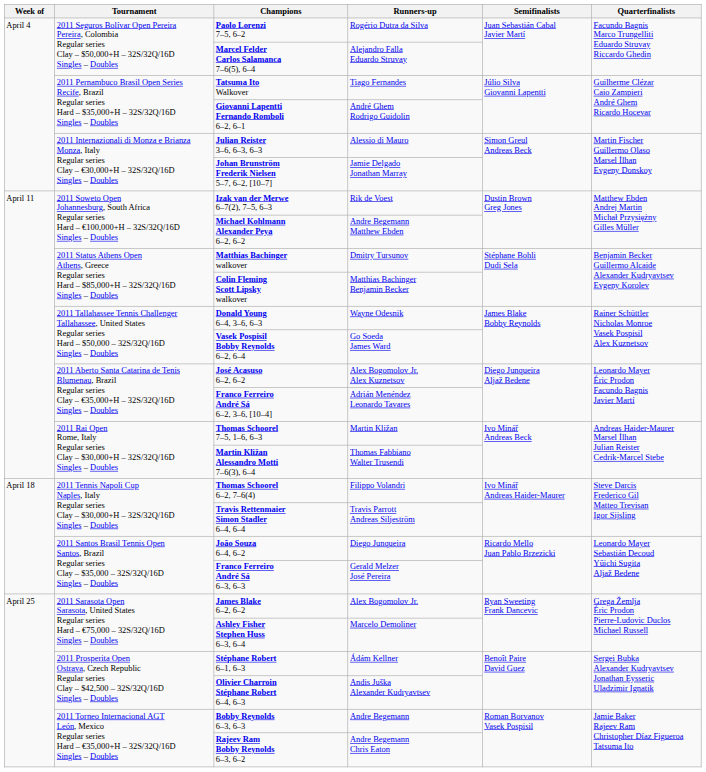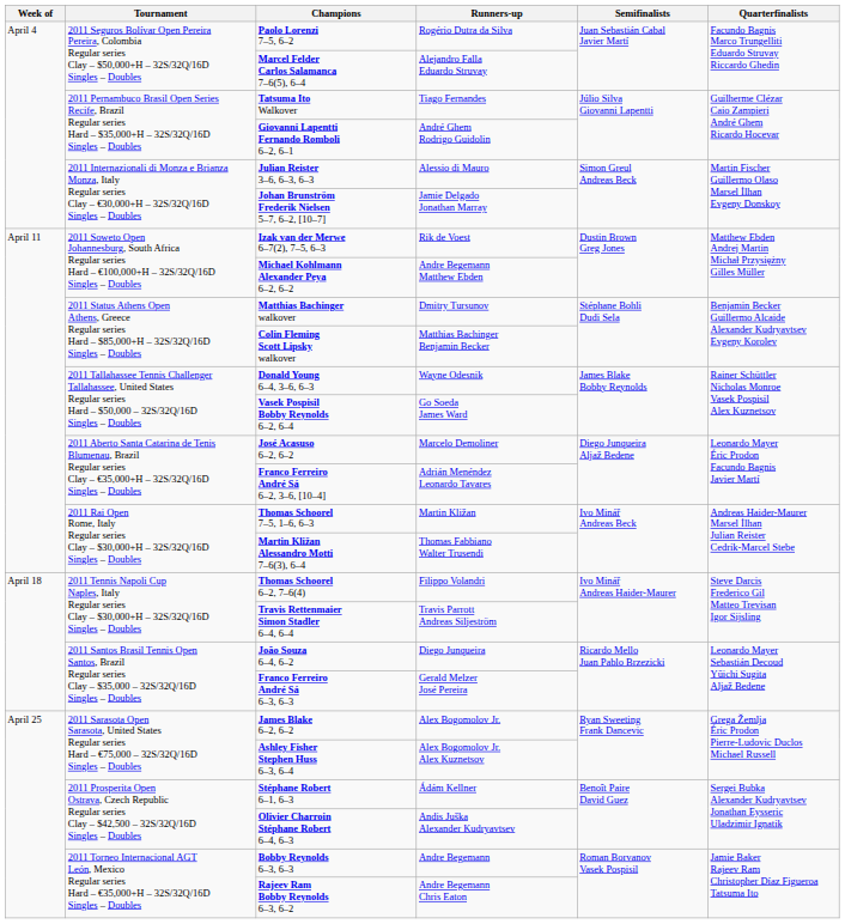 <table class=wikitable style=font-size:85%>
 <tr>
 <th width=75>Week of</th>
 <th width=250>Tournament</th>
 <th width=210>Champions</th>
 <th width=210>Runners-up</th>
 <th width=170>Semifinalists</th>
 <th width=170>Quarterfinalists</th>
 </tr>
 <tr valign=top>
 <td rowspan=6>April 4</td>
 <td rowspan=2><a href='#'>2011 Seguros Bolívar Open Pereira</a><br> <a href='#'>Pereira</a>, Colombia<br>Regular series<br>Clay – $50,000+H – 32S/32Q/16D<br><a href='#'>Singles</a> – <a href='#'>Doubles</a></td>
 <td> <strong><a href='#'>Paolo Lorenzi</a></strong><br>7–5, 6–2</td>
 <td> <a href='#'>Rogério Dutra da Silva</a></td>
 <td rowspan=2> <a href='#'>Juan Sebastián Cabal</a><br> <a href='#'>Javier Martí</a></td>
 <td rowspan=2> <a href='#'>Facundo Bagnis</a><br> <a href='#'>Marco Trungelliti</a><br> <a href='#'>Eduardo Struvay</a><br> <a href='#'>Riccardo Ghedin</a></td>
 </tr>
 <tr valign=top>
 <td> <strong><a href='#'>Marcel Felder</a></strong><br> <strong><a href='#'>Carlos Salamanca</a></strong><br>7–6(5), 6–4</td>
 <td> <a href='#'>Alejandro Falla</a><br> <a href='#'>Eduardo Struvay</a></td>
 </tr>
 <tr valign=top>
 <td rowspan=2><a href='#'>2011 Pernambuco Brasil Open Series</a><br> <a href='#'>Recife</a>, Brazil<br>Regular series<br>Hard – $35,000+H – 32S/32Q/16D<br><a href='#'>Singles</a> – <a href='#'>Doubles</a></td>
 <td> <strong><a href='#'>Tatsuma Ito</a></strong><br>Walkover</td>
 <td> <a href='#'>Tiago Fernandes</a></td>
 <td rowspan=2> <a href='#'>Júlio Silva</a><br> <a href='#'>Giovanni Lapentti</a></td>
 <td rowspan=2> <a href='#'>Guilherme Clézar</a><br> <a href='#'>Caio Zampieri</a><br> <a href='#'>André Ghem</a><br> <a href='#'>Ricardo Hocevar</a></td>
 </tr>
 <tr valign=top>
 <td> <strong><a href='#'>Giovanni Lapentti</a></strong><br> <strong><a href='#'>Fernando Romboli</a></strong><br>6–2, 6–1</td>
 <td> <a href='#'>André Ghem</a><br> <a href='#'>Rodrigo Guidolin</a></td>
 </tr>
 <tr valign=top>
 <td rowspan=2><a href='#'>2011 Internazionali di Monza e Brianza</a><br> <a href='#'>Monza</a>, Italy<br>Regular series<br>Clay – €30,000+H – 32S/32Q/16D<br><a href='#'>Singles</a> – <a href='#'>Doubles</a></td>
 <td> <strong><a href='#'>Julian Reister</a></strong><br>3–6, 6–3, 6–3</td>
 <td> <a href='#'>Alessio di Mauro</a></td>
 <td rowspan=2> <a href='#'>Simon Greul</a><br> <a href='#'>Andreas Beck</a></td>
 <td rowspan=2> <a href='#'>Martin Fischer</a><br> <a href='#'>Guillermo Olaso</a><br> <a href='#'>Marsel İlhan</a><br> <a href='#'>Evgeny Donskoy</a></td>
 </tr>
 <tr valign=top>
 <td> <strong><a href='#'>Johan Brunström</a></strong><br> <strong><a href='#'>Frederik Nielsen</a></strong><br>5–7, 6–2, [10–7]</td>
 <td> <a href='#'>Jamie Delgado</a><br> <a href='#'>Jonathan Marray</a></td>
 </tr>
 <tr valign=top>
 <td rowspan=10>April 11</td>
 <td rowspan=2><a href='#'>2011 Soweto Open</a><br> <a href='#'>Johannesburg</a>, South Africa<br>Regular series<br>Hard – €100,000+H – 32S/32Q/16D<br><a href='#'>Singles</a> – <a href='#'>Doubles</a></td>
 <td> <strong><a href='#'>Izak van der Merwe</a></strong><br>6–7(2), 7–5, 6–3</td>
 <td> <a href='#'>Rik de Voest</a></td>
 <td rowspan=2> <a href='#'>Dustin Brown</a><br> <a href='#'>Greg Jones</a></td>
 <td rowspan=2> <a href='#'>Matthew Ebden</a><br> <a href='#'>Andrej Martin</a><br> <a href='#'>Michał Przysiężny</a><br> <a href='#'>Gilles Müller</a></td>
 </tr>
 <tr valign=top>
 <td> <strong><a href='#'>Michael Kohlmann</a></strong><br> <strong><a href='#'>Alexander Peya</a></strong><br>6–2, 6–2</td>
 <td> <a href='#'>Andre Begemann</a><br> <a href='#'>Matthew Ebden</a></td>
 </tr>
 <tr valign=top>
 <td rowspan=2><a href='#'>2011 Status Athens Open</a><br> <a href='#'>Athens</a>, Greece<br>Regular series<br>Hard – $85,000+H – 32S/32Q/16D<br><a href='#'>Singles</a> – <a href='#'>Doubles</a></td>
 <td> <strong><a href='#'>Matthias Bachinger</a></strong><br>walkover</td>
 <td> <a href='#'>Dmitry Tursunov</a></td>
 <td rowspan=2> <a href='#'>Stéphane Bohli</a><br> <a href='#'>Dudi Sela</a></td>
 <td rowspan=2> <a href='#'>Benjamin Becker</a><br> <a href='#'>Guillermo Alcaide</a><br> <a href='#'>Alexander Kudryavtsev</a><br> <a href='#'>Evgeny Korolev</a></td>
 </tr>
 <tr valign=top>
 <td> <strong><a href='#'>Colin Fleming</a></strong><br> <strong><a href='#'>Scott Lipsky</a></strong><br>walkover</td>
 <td> <a href='#'>Matthias Bachinger</a><br> <a href='#'>Benjamin Becker</a></td>
 </tr>
 <tr valign=top>
 <td rowspan=2><a href='#'>2011 Tallahassee Tennis Challenger</a><br> <a href='#'>Tallahassee</a>, United States<br>Regular series<br>Hard – $50,000 – 32S/32Q/16D<br><a href='#'>Singles</a> – <a href='#'>Doubles</a></td>
 <td> <strong><a href='#'>Donald Young</a></strong><br>6–4, 3–6, 6–3</td>
 <td> <a href='#'>Wayne Odesnik</a></td>
 <td rowspan=2> <a href='#'>James Blake</a><br> <a href='#'>Bobby Reynolds</a></td>
 <td rowspan=2> <a href='#'>Rainer Schüttler</a><br> <a href='#'>Nicholas Monroe</a><br> <a href='#'>Vasek Pospisil</a><br> <a href='#'>Alex Kuznetsov</a></td>
 </tr>
 <tr valign=top>
 <td> <strong><a href='#'>Vasek Pospisil</a></strong><br> <strong><a href='#'>Bobby Reynolds</a></strong><br>6–2, 6–4</td>
 <td> <a href='#'>Go Soeda</a><br> <a href='#'>James Ward</a></td>
 </tr>
 <tr valign=top>
 <td rowspan=2><a href='#'>2011 Aberto Santa Catarina de Tenis</a><br><a href='#'>Blumenau</a>, Brazil<br>Regular series<br>Clay – €35,000+H – 32S/32Q/16D<br><a href='#'>Singles</a> – <a href='#'>Doubles</a></td>
 <td> <strong><a href='#'>José Acasuso</a></strong><br>6–2, 6–2</td>
-<td> <a href='#'>Alex Bogomolov Jr.</a><br> <a href='#'>Alex Kuznetsov</a></td>
+<td> <a href='#'>Marcelo Demoliner</a></td>
 <td rowspan=2> <a href='#'>Diego Junqueira</a><br> <a href='#'>Aljaž Bedene</a></td>
 <td rowspan=2> <a href='#'>Leonardo Mayer</a><br> <a href='#'>Éric Prodon</a><br> <a href='#'>Facundo Bagnis</a><br> <a href='#'>Javier Martí</a></td>
 </tr>
 <tr valign=top>
 <td> <strong><a href='#'>Franco Ferreiro</a></strong><br> <strong><a href='#'>André Sá</a></strong><br>6–2, 3–6, [10–4]</td>
 <td> <a href='#'>Adrián Menéndez</a><br> <a href='#'>Leonardo Tavares</a></td>
 </tr>
 <tr valign=top>
 <td rowspan=2><a href='#'>2011 Rai Open</a><br> Rome, Italy<br>Regular series<br>Clay – $30,000+H – 32S/32Q/16D<br><a href='#'>Singles</a> – <a href='#'>Doubles</a></td>
 <td><strong> <a href='#'>Thomas Schoorel</a></strong><br>7–5, 1–6, 6–3</td>
 <td> <a href='#'>Martin Kližan</a></td>
 <td rowspan=2> <a href='#'>Ivo Minář</a><br> <a href='#'>Andreas Beck</a></td>
 <td rowspan=2> <a href='#'>Andreas Haider-Maurer</a><br> <a href='#'>Marsel İlhan</a><br> <a href='#'>Julian Reister</a><br> <a href='#'>Cedrik-Marcel Stebe</a></td>
 </tr>
 <tr valign=top>
 <td> <strong><a href='#'>Martin Kližan</a></strong><br> <strong><a href='#'>Alessandro Motti</a></strong><br>7–6(3), 6–4</td>
 <td> <a href='#'>Thomas Fabbiano</a><br> <a href='#'>Walter Trusendi</a></td>
 </tr>
 <tr valign=top>
 <td rowspan=4>April 18</td>
 <td rowspan=2><a href='#'>2011 Tennis Napoli Cup</a><br><a href='#'>Naples</a>, Italy<br>Regular series<br>Clay – $30,000+H – 32S/32Q/16D<br><a href='#'>Singles</a> – <a href='#'>Doubles</a></td>
 <td> <strong><a href='#'>Thomas Schoorel</a></strong><br>6–2, 7–6(4)</td>
 <td> <a href='#'>Filippo Volandri</a></td>
 <td rowspan=2> <a href='#'>Ivo Minář</a><br> <a href='#'>Andreas Haider-Maurer</a></td>
 <td rowspan=2> <a href='#'>Steve Darcis</a><br> <a href='#'>Frederico Gil</a><br> <a href='#'>Matteo Trevisan</a><br> <a href='#'>Igor Sijsling</a></td>
 </tr>
 <tr valign=top>
 <td> <strong><a href='#'>Travis Rettenmaier</a></strong><br> <strong><a href='#'>Simon Stadler</a></strong><br>6–4, 6–4</td>
 <td> <a href='#'>Travis Parrott</a><br> <a href='#'>Andreas Siljeström</a></td>
 </tr>
 <tr valign=top>
 <td rowspan=2><a href='#'>2011 Santos Brasil Tennis Open</a><br><a href='#'>Santos</a>, Brazil<br>Regular series<br>Clay – $35,000 – 32S/32Q/16D<br><a href='#'>Singles</a> – <a href='#'>Doubles</a></td>
 <td> <strong><a href='#'>João Souza</a></strong><br>6–4, 6–2</td>
 <td> <a href='#'>Diego Junqueira</a></td>
 <td rowspan=2> <a href='#'>Ricardo Mello</a><br> <a href='#'>Juan Pablo Brzezicki</a></td>
 <td rowspan=2> <a href='#'>Leonardo Mayer</a><br> <a href='#'>Sebastián Decoud</a><br> <a href='#'>Yūichi Sugita</a><br> <a href='#'>Aljaž Bedene</a></td>
 </tr>
 <tr valign=top>
 <td> <strong><a href='#'>Franco Ferreiro</a></strong><br> <strong><a href='#'>André Sá</a></strong><br>6–3, 6–3</td>
 <td> <a href='#'>Gerald Melzer</a><br> <a href='#'>José Pereira</a></td>
 </tr>
 <tr valign=top>
 <td rowspan=6>April 25</td>
 <td rowspan=2><a href='#'>2011 Sarasota Open</a><br><a href='#'>Sarasota</a>, United States<br>Regular series<br>Hard – €75,000 – 32S/32Q/16D<br><a href='#'>Singles</a> – <a href='#'>Doubles</a></td>
 <td> <strong><a href='#'>James Blake</a></strong><br>6–2, 6–2</td>
 <td> <a href='#'>Alex Bogomolov Jr.</a></td>
 <td rowspan=2> <a href='#'>Ryan Sweeting</a><br> <a href='#'>Frank Dancevic</a></td>
 <td rowspan=2> <a href='#'>Grega Žemlja</a><br> <a href='#'>Éric Prodon</a><br> <a href='#'>Pierre-Ludovic Duclos</a><br> <a href='#'>Michael Russell</a></td>
 </tr>
 <tr valign=top>
 <td> <strong><a href='#'>Ashley Fisher</a></strong><br> <strong><a href='#'>Stephen Huss</a></strong><br>6–3, 6–4</td>
-<td> <a href='#'>Marcelo Demoliner</a></td>
+<td> <a href='#'>Alex Bogomolov Jr.</a><br> <a href='#'>Alex Kuznetsov</a></td>
 </tr>
 <tr valign=top>
 <td rowspan=2><a href='#'>2011 Prosperita Open</a><br> <a href='#'>Ostrava</a>, Czech Republic<br>Regular series<br>Clay – $42,500 – 32S/32Q/16D<br><a href='#'>Singles</a> – <a href='#'>Doubles</a></td>
 <td> <strong><a href='#'>Stéphane Robert</a></strong><br>6–1, 6–3</td>
 <td> <a href='#'>Ádám Kellner</a></td>
 <td rowspan=2> <a href='#'>Benoît Paire</a><br> <a href='#'>David Guez</a></td>
 <td rowspan=2> <a href='#'>Sergei Bubka</a><br> <a href='#'>Alexander Kudryavtsev</a><br> <a href='#'>Jonathan Eysseric</a><br> <a href='#'>Uladzimir Ignatik</a></td>
 </tr>
 <tr valign=top>
 <td> <strong><a href='#'>Olivier Charroin</a></strong><br> <strong><a href='#'>Stéphane Robert</a></strong><br>6–4, 6–3</td>
 <td> <a href='#'>Andis Juška</a><br> <a href='#'>Alexander Kudryavtsev</a></td>
 </tr>
 <tr valign=top>
 <td rowspan=2><a href='#'>2011 Torneo Internacional AGT</a><br><a href='#'>León</a>, Mexico<br>Regular series<br>Hard – €35,000+H – 32S/32Q/16D<br><a href='#'>Singles</a> – <a href='#'>Doubles</a></td>
 <td> <strong><a href='#'>Bobby Reynolds</a></strong><br>6–3, 6–3</td>
 <td> <a href='#'>Andre Begemann</a></td>
 <td rowspan=2> <a href='#'>Roman Borvanov</a><br> <a href='#'>Vasek Pospisil</a></td>
 <td rowspan=2> <a href='#'>Jamie Baker</a><br> <a href='#'>Rajeev Ram</a><br> <a href='#'>Christopher Díaz Figueroa</a><br> <a href='#'>Tatsuma Ito</a></td>
 </tr>
 <tr valign=top>
 <td> <strong><a href='#'>Rajeev Ram</a></strong><br> <strong><a href='#'>Bobby Reynolds</a></strong><br>6–3, 6–2</td>
 <td> <a href='#'>Andre Begemann</a><br> <a href='#'>Chris Eaton</a></td>
 </tr>
 </table>
